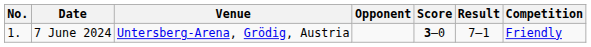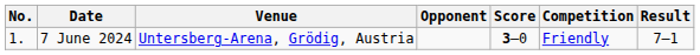 <table class="wikitable">
 <tr>
 <th>No.</th>
 <th>Date</th>
 <th>Venue</th>
 <th>Opponent</th>
 <th>Score</th>
+<th>Competition</th>
 <th>Result</th>
-<th>Competition</th>
 </tr>
 <tr>
 <td>1.</td>
 <td>7 June 2024</td>
 <td><a href='#'>Untersberg-Arena</a>, <a href='#'>Grödig</a>, Austria</td>
 <td></td>
 <td align=center><strong>3</strong>–0</td>
+<td><a href='#'>Friendly</a></td>
 <td align=center>7–1</td>
-<td><a href='#'>Friendly</a></td>
 </tr>
 </table>
